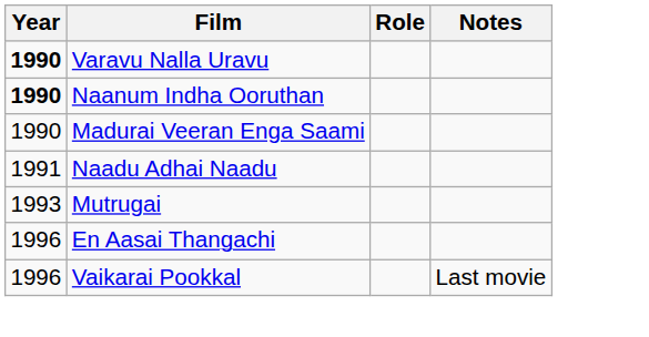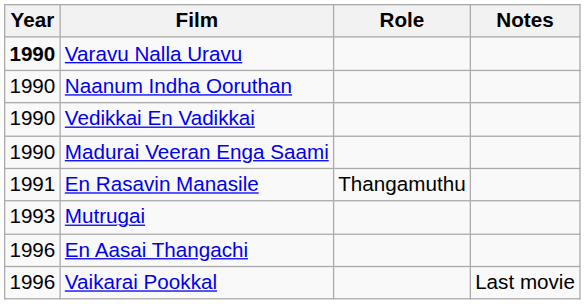 <table class="wikitable">
 <tr>
 <th>Year</th>
 <th>Film</th>
 <th>Role</th>
 <th>Notes</th>
 </tr>
 <tr>
 <td><strong>1990</strong></td>
 <td><a href='#'>Varavu Nalla Uravu</a></td>
 <td></td>
 <td></td>
 </tr>
 <tr>
-<td><strong>1990</strong></td>
+<td>1990</td>
 <td><a href='#'>Naanum Indha Ooruthan</a></td>
+<td></td>
+<td></td>
+</tr>
+<tr>
+<td>1990</td>
+<td><a href='#'>Vedikkai En Vadikkai</a></td>
 <td></td>
 <td></td>
 </tr>
 <tr>
 <td>1990</td>
 <td><a href='#'>Madurai Veeran Enga Saami</a></td>
 <td></td>
 <td></td>
 </tr>
 <tr>
 <td>1991</td>
-<td><a href='#'>Naadu Adhai Naadu</a></td>
-<td></td>
+<td><a href='#'>En Rasavin Manasile</a></td>
+<td>Thangamuthu</td>
 <td></td>
 </tr>
 <tr>
 <td>1993</td>
 <td><a href='#'>Mutrugai</a></td>
 <td></td>
 <td></td>
 </tr>
 <tr>
 <td>1996</td>
 <td><a href='#'>En Aasai Thangachi</a></td>
 <td></td>
 <td></td>
 </tr>
 <tr>
 <td>1996</td>
 <td><a href='#'>Vaikarai Pookkal</a></td>
 <td></td>
 <td>Last movie</td>
 </tr>
 </table>
